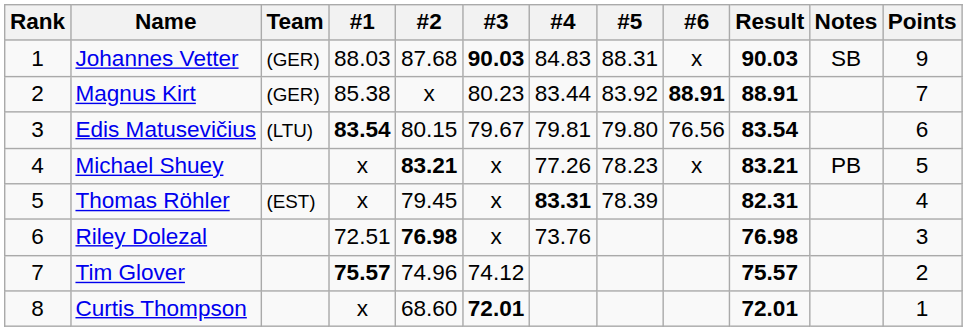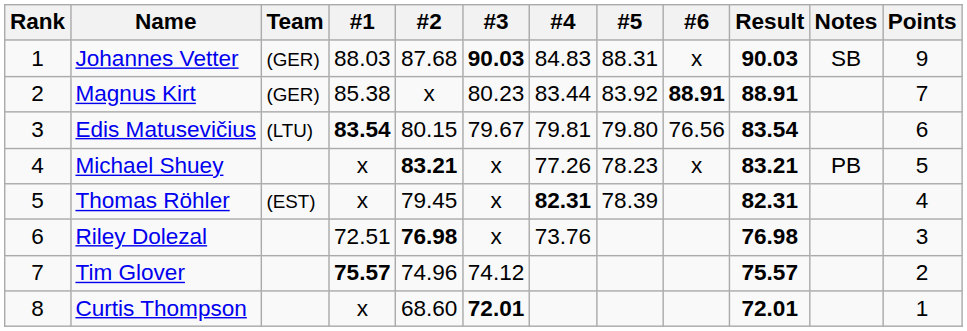 <table class="wikitable sortable" style="text-align:center">
 <tr>
 <th>Rank</th>
 <th>Name</th>
 <th>Team</th>
 <th>#1</th>
 <th>#2</th>
 <th>#3</th>
 <th>#4</th>
 <th>#5</th>
 <th>#6</th>
 <th>Result</th>
 <th>Notes</th>
 <th>Points</th>
 </tr>
 <tr>
 <td>1</td>
 <td align=left><a href='#'>Johannes Vetter</a></td>
 <td align=left> <small>(GER)</small></td>
 <td>88.03</td>
 <td>87.68</td>
 <td><strong>90.03</strong></td>
 <td>84.83</td>
 <td>88.31</td>
 <td>x</td>
 <td><strong>90.03</strong></td>
 <td>SB</td>
 <td>9</td>
 </tr>
 <tr>
 <td>2</td>
 <td align=left><a href='#'>Magnus Kirt</a></td>
 <td align=left> <small>(GER)</small></td>
 <td>85.38</td>
 <td>x</td>
 <td>80.23</td>
 <td>83.44</td>
 <td>83.92</td>
 <td><strong>88.91</strong></td>
 <td><strong>88.91</strong></td>
 <td></td>
 <td>7</td>
 </tr>
 <tr>
 <td>3</td>
 <td align=left><a href='#'>Edis Matusevičius</a></td>
 <td align=left> <small>(LTU)</small></td>
 <td><strong>83.54</strong></td>
 <td>80.15</td>
 <td>79.67</td>
 <td>79.81</td>
 <td>79.80</td>
 <td>76.56</td>
 <td><strong>83.54</strong></td>
 <td></td>
 <td>6</td>
 </tr>
 <tr>
 <td>4</td>
 <td align=left><a href='#'>Michael Shuey</a></td>
 <td align=left></td>
 <td>x</td>
 <td><strong>83.21</strong></td>
 <td>x</td>
 <td>77.26</td>
 <td>78.23</td>
 <td>x</td>
 <td><strong>83.21</strong></td>
 <td>PB</td>
 <td>5</td>
 </tr>
 <tr>
 <td>5</td>
 <td align=left><a href='#'>Thomas Röhler</a></td>
 <td align=left> <small>(EST)</small></td>
 <td>x</td>
 <td>79.45</td>
 <td>x</td>
-<td><strong>83.31</strong></td>
+<td><strong>82.31</strong></td>
 <td>78.39</td>
 <td></td>
 <td><strong>82.31</strong></td>
 <td></td>
 <td>4</td>
 </tr>
 <tr>
 <td>6</td>
 <td align=left><a href='#'>Riley Dolezal</a></td>
 <td align=left></td>
 <td>72.51</td>
 <td><strong>76.98</strong></td>
 <td>x</td>
 <td>73.76</td>
 <td></td>
 <td></td>
 <td><strong>76.98</strong></td>
 <td></td>
 <td>3</td>
 </tr>
 <tr>
 <td>7</td>
 <td align=left><a href='#'>Tim Glover</a></td>
 <td align=left></td>
 <td><strong>75.57</strong></td>
 <td>74.96</td>
 <td>74.12</td>
 <td></td>
 <td></td>
 <td></td>
 <td><strong>75.57</strong></td>
 <td></td>
 <td>2</td>
 </tr>
 <tr>
 <td>8</td>
 <td align=left><a href='#'>Curtis Thompson</a></td>
 <td align=left></td>
 <td>x</td>
 <td>68.60</td>
 <td><strong>72.01</strong></td>
 <td></td>
 <td></td>
 <td></td>
 <td><strong>72.01</strong></td>
 <td></td>
 <td>1</td>
 </tr>
 </table>
